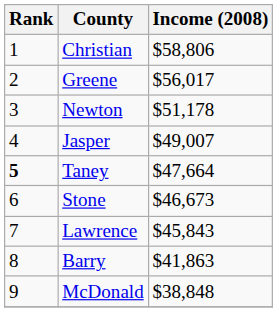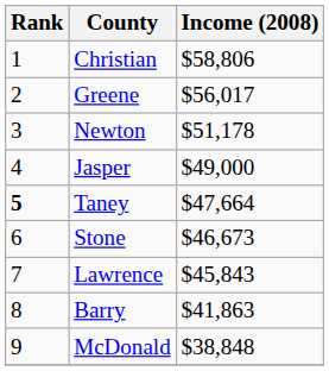 <table class="wikitable" border="1">
 <tr>
 <th>Rank</th>
 <th>County</th>
 <th>Income (2008)</th>
 </tr>
 <tr>
 <td>1</td>
 <td><a href='#'>Christian</a></td>
 <td>$58,806</td>
 </tr>
 <tr>
 <td>2</td>
 <td><a href='#'>Greene</a></td>
 <td>$56,017</td>
 </tr>
 <tr>
 <td>3</td>
 <td><a href='#'>Newton</a></td>
 <td>$51,178</td>
 </tr>
 <tr>
 <td>4</td>
 <td><a href='#'>Jasper</a></td>
-<td>$49,007</td>
+<td>$49,000</td>
 </tr>
 <tr>
 <td><strong>5</strong></td>
 <td><a href='#'>Taney</a></td>
 <td>$47,664</td>
 </tr>
 <tr>
 <td>6</td>
 <td><a href='#'>Stone</a></td>
 <td>$46,673</td>
 </tr>
 <tr>
 <td>7</td>
 <td><a href='#'>Lawrence</a></td>
 <td>$45,843</td>
 </tr>
 <tr>
 <td>8</td>
 <td><a href='#'>Barry</a></td>
 <td>$41,863</td>
 </tr>
 <tr>
 <td>9</td>
 <td><a href='#'>McDonald</a></td>
 <td>$38,848</td>
 </tr>
 <tr>
 </tr>
 </table>
